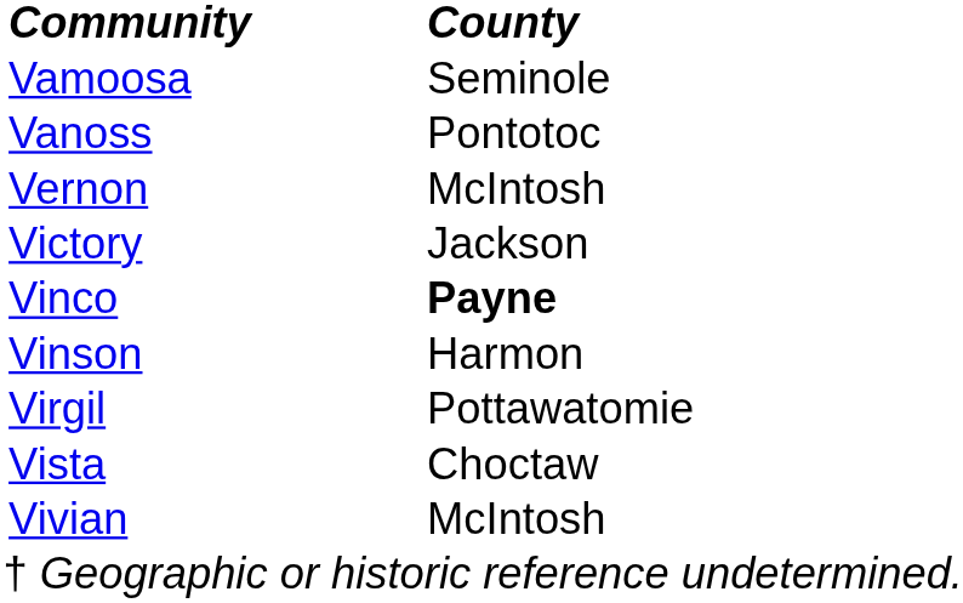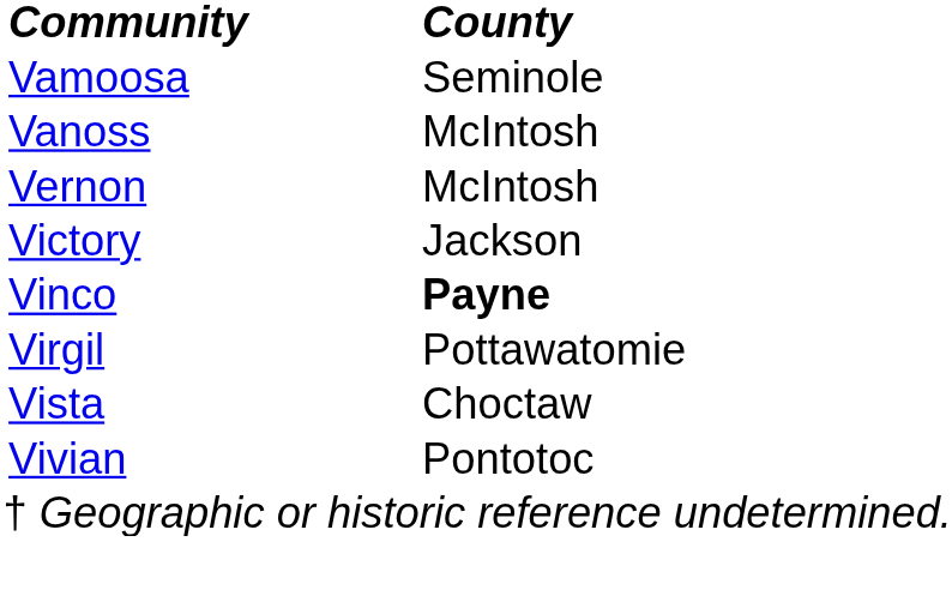 <table border="0" cellpadding="0">
 <tr>
 <td></td>
 <td width="150px"><strong><em>Community</em></strong></td>
 <td width="100px"><strong><em>County</em></strong></td>
 <td width="300px"></td>
 </tr>
 <tr>
 <td></td>
 <td><a href='#'>Vamoosa</a></td>
 <td>Seminole</td>
 <td></td>
 </tr>
 <tr>
 <td></td>
 <td><a href='#'>Vanoss</a></td>
-<td>Pontotoc</td>
+<td>McIntosh</td>
 <td></td>
 </tr>
 <tr>
 <td></td>
 <td><a href='#'>Vernon</a></td>
 <td>McIntosh</td>
 <td></td>
 </tr>
 <tr>
 <td></td>
 <td><a href='#'>Victory</a></td>
 <td>Jackson</td>
 <td></td>
 </tr>
 <tr>
 <td></td>
 <td><a href='#'>Vinco</a></td>
 <td><strong>Payne</strong></td>
 <td></td>
 </tr>
 <tr>
 <td></td>
-<td><a href='#'>Vinson</a></td>
-<td>Harmon</td>
-<td></td>
-</tr>
-<tr>
-<td></td>
 <td><a href='#'>Virgil</a></td>
 <td>Pottawatomie</td>
 <td></td>
 </tr>
 <tr>
 <td></td>
 <td><a href='#'>Vista</a></td>
 <td>Choctaw</td>
 <td></td>
 </tr>
 <tr>
 <td></td>
 <td><a href='#'>Vivian</a></td>
-<td>McIntosh</td>
+<td>Pontotoc</td>
 <td></td>
 </tr>
 <tr>
 <td colspan="4">† <em>Geographic or historic reference undetermined.</em></td>
 </tr>
 </table>
